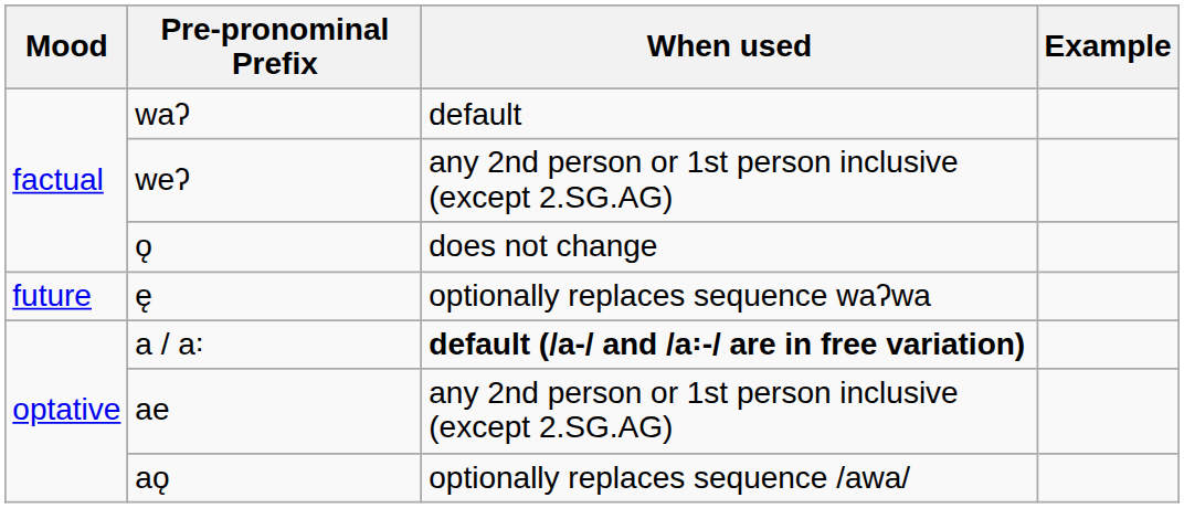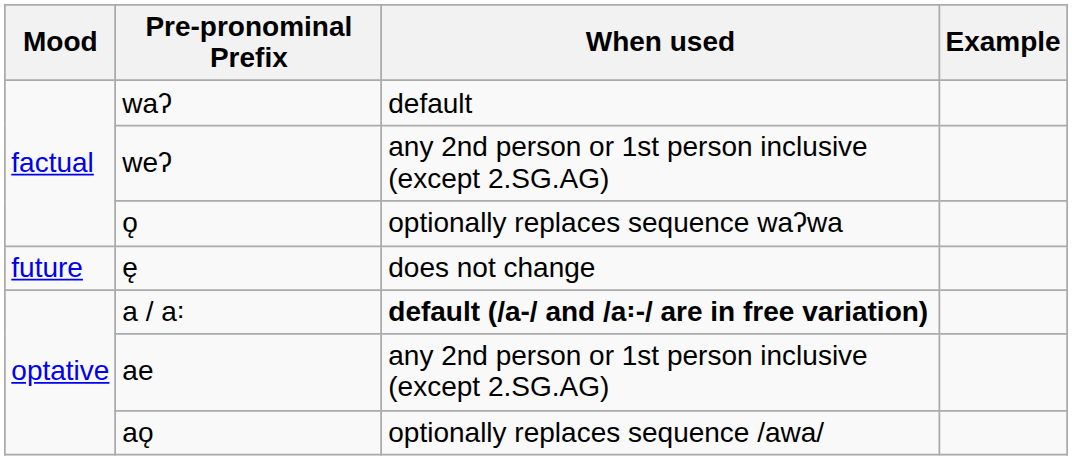 <table class="wikitable">
 <tr>
 <th>Mood</th>
 <th>Pre-pronominal Prefix</th>
 <th>When used</th>
 <th>Example</th>
 </tr>
 <tr>
 <td rowspan=3><a href='#'>factual</a></td>
 <td>waʔ</td>
 <td>default</td>
 <td></td>
 </tr>
 <tr>
 <td>weʔ</td>
 <td>any 2nd person or 1st person inclusive (except 2.SG.AG)</td>
 <td></td>
 </tr>
 <tr>
 <td>ǫ</td>
-<td>does not change</td>
+<td>optionally replaces sequence waʔwa</td>
 <td></td>
 </tr>
 <tr>
 <td><a href='#'>future</a></td>
 <td>ę</td>
-<td>optionally replaces sequence waʔwa</td>
+<td>does not change</td>
 <td></td>
 </tr>
 <tr>
 <td rowspan=3><a href='#'>optative</a></td>
 <td>a / a꞉</td>
 <td><strong>default (/a-/ and /a꞉-/ are in free variation)</strong></td>
 <td></td>
 </tr>
 <tr>
 <td>ae</td>
 <td>any 2nd person or 1st person inclusive (except 2.SG.AG)</td>
 <td></td>
 </tr>
 <tr>
 <td>aǫ</td>
 <td>optionally replaces sequence /awa/</td>
 <td></td>
 </tr>
 </table>
